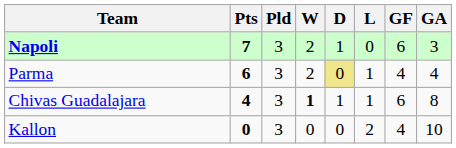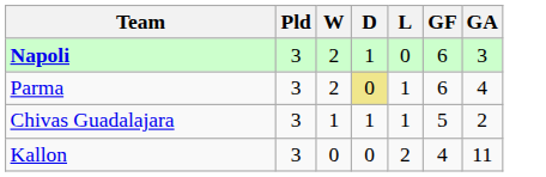 <table class="wikitable" style="text-align:center;">
 <tr>
 <th width=200>Team</th>
-<th width=20>Pts</th>
 <th width=20>Pld</th>
 <th width=20>W</th>
 <th width=20>D</th>
 <th width=20>L</th>
 <th width=20>GF</th>
 <th width=20>GA</th>
 </tr>
 <tr style="background:#ccffcc">
 <td style="text-align:left">  <strong><a href='#'>Napoli</a></strong></td>
-<td><strong>7</strong></td>
 <td>3</td>
 <td>2</td>
 <td>1</td>
 <td>0</td>
 <td>6</td>
 <td>3</td>
 </tr>
 <tr>
 <td style="text-align:left"> <a href='#'>Parma</a></td>
-<td><strong>6</strong></td>
 <td>3</td>
 <td>2</td>
 <td style="background: khaki;">0</td>
 <td>1</td>
-<td>4</td>
+<td>6</td>
 <td>4</td>
 </tr>
 <tr>
 <td style="text-align:left"> <a href='#'>Chivas Guadalajara</a></td>
-<td><strong>4</strong></td>
 <td>3</td>
-<td><strong>1</strong></td>
 <td>1</td>
 <td>1</td>
-<td>6</td>
-<td>8</td>
+<td>1</td>
+<td>5</td>
+<td>2</td>
 </tr>
 <tr>
 <td style="text-align:left"> <a href='#'>Kallon</a></td>
-<td><strong>0</strong></td>
 <td>3</td>
 <td>0</td>
 <td>0</td>
 <td>2</td>
 <td>4</td>
-<td>10</td>
+<td>11</td>
 </tr>
 </table>
